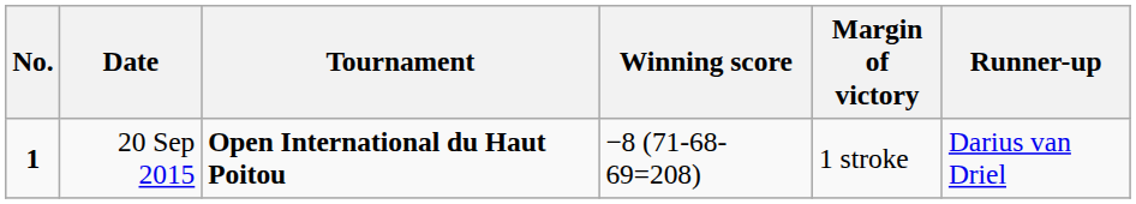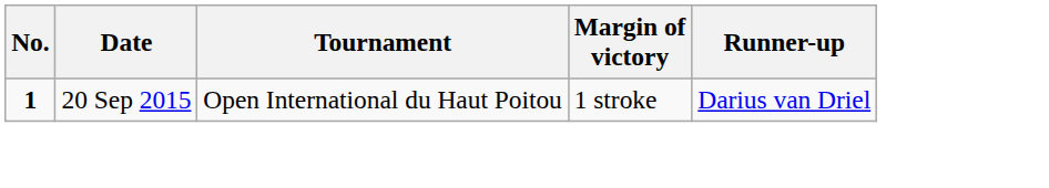 <table class="wikitable" style="font-size:95%;">
 <tr>
 <th>No.</th>
 <th>Date</th>
 <th>Tournament</th>
-<th>Winning score</th>
 <th>Margin of<br>victory</th>
 <th>Runner-up</th>
 </tr>
 <tr>
 <td align=center><strong>1</strong></td>
 <td align=right>20 Sep <a href='#'>2015</a></td>
-<td><strong>Open International du Haut Poitou</strong></td>
-<td>−8 (71-68-69=208)</td>
+<td>Open International du Haut Poitou</td>
 <td>1 stroke</td>
 <td> <a href='#'>Darius van Driel</a></td>
 </tr>
 </table>
